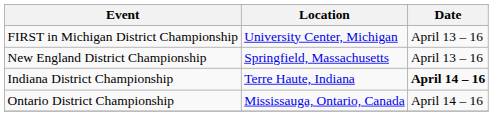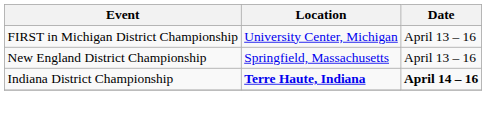 <table class="wikitable">
 <tr>
 <th>Event</th>
 <th>Location</th>
 <th>Date</th>
 </tr>
 <tr>
 <td>FIRST in Michigan District Championship</td>
 <td><a href='#'>University Center, Michigan</a></td>
 <td>April 13 – 16</td>
 </tr>
 <tr>
 <td>New England District Championship</td>
 <td><a href='#'>Springfield, Massachusetts</a></td>
 <td>April 13 – 16</td>
 </tr>
 <tr>
 <td>Indiana District Championship</td>
-<td><a href='#'>Terre Haute, Indiana</a></td>
+<td><strong><a href='#'>Terre Haute, Indiana</a></strong></td>
 <td><strong>April 14 – 16</strong></td>
-</tr>
-<tr>
-<td>Ontario District Championship</td>
-<td><a href='#'>Mississauga, Ontario, Canada</a></td>
-<td>April 14 – 16</td>
 </tr>
 <tr>
 </tr>
 </table>
